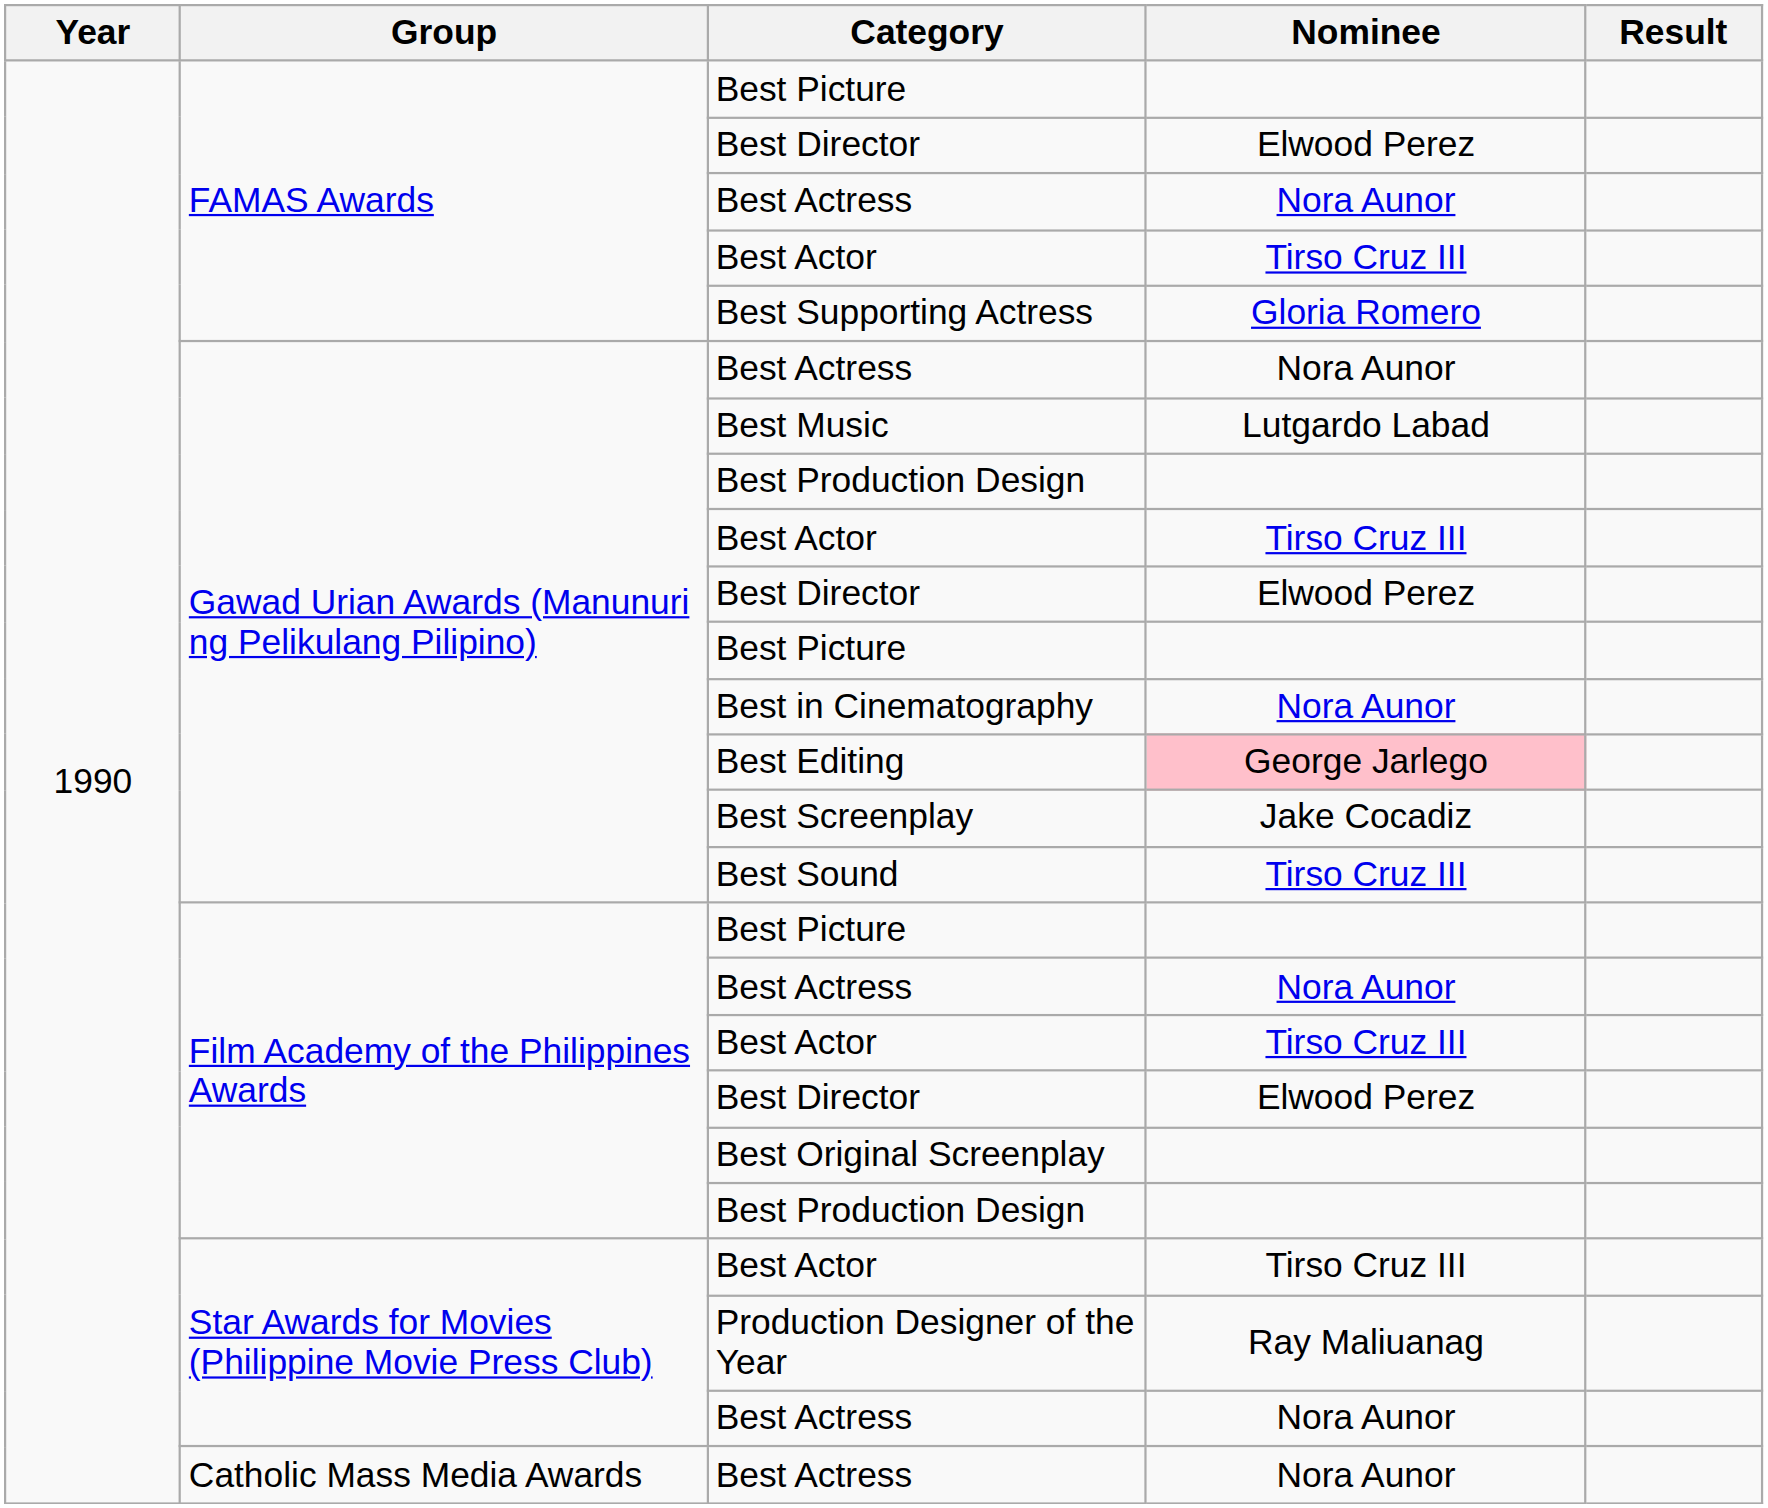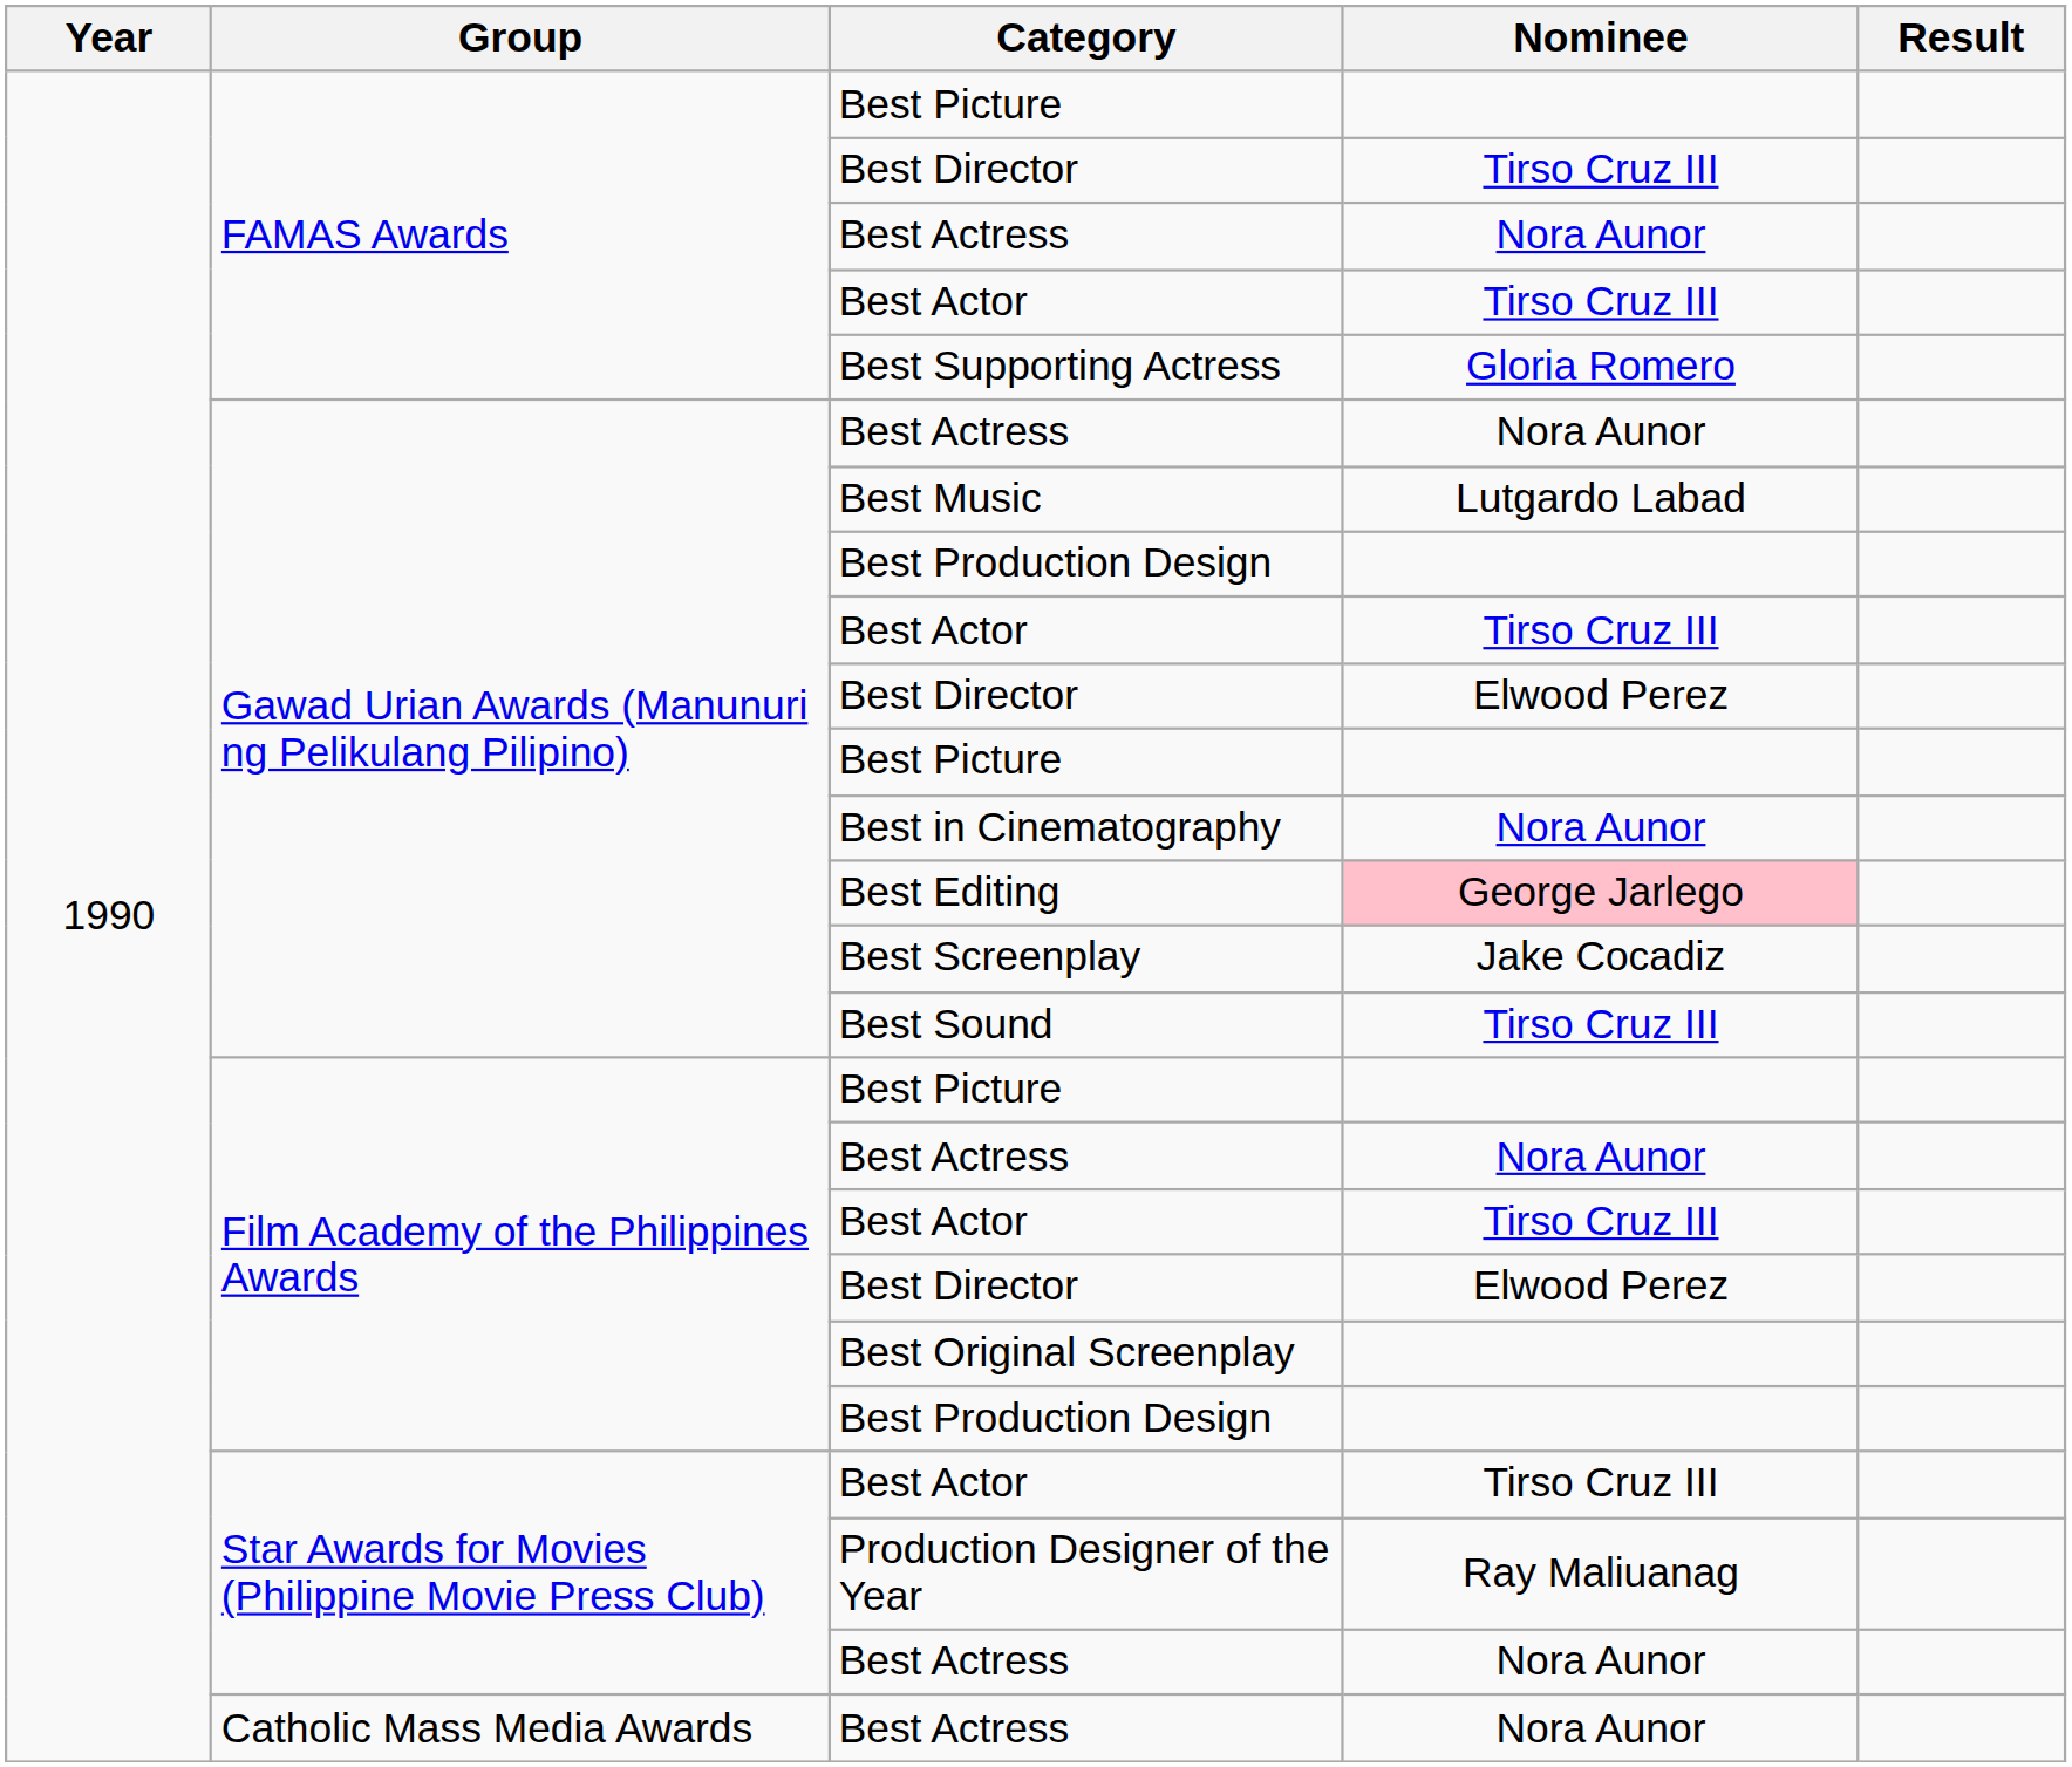 <table | width="90%" class="wikitable sortable">
 <tr>
 <th width="10%">Year</th>
 <th width="30%">Group</th>
 <th width="25%">Category</th>
 <th width="25%">Nominee</th>
 <th width="10%">Result</th>
 </tr>
 <tr>
 <td rowspan="25" align="center">1990</td>
 <td rowspan="5" align="left"><a href='#'>FAMAS Awards</a></td>
 <td align="left">Best Picture</td>
 <td align="center"></td>
 <td></td>
 </tr>
 <tr>
 <td align="left">Best Director</td>
-<td align="center">Elwood Perez</td>
+<td align="center"><a href='#'>Tirso Cruz III</a></td>
 <td></td>
 </tr>
 <tr>
 <td align="left">Best Actress</td>
 <td align="center"><a href='#'>Nora Aunor</a></td>
 <td></td>
 </tr>
 <tr>
 <td align="left">Best Actor</td>
 <td align="center"><a href='#'>Tirso Cruz III</a></td>
 <td></td>
 </tr>
 <tr>
 <td align="left">Best Supporting Actress</td>
 <td align="center"><a href='#'>Gloria Romero</a></td>
 <td></td>
 </tr>
 <tr>
 <td rowspan="10" align="left"><a href='#'>Gawad Urian Awards (Manunuri ng Pelikulang Pilipino)</a></td>
 <td align="left">Best Actress</td>
 <td align="center">Nora Aunor</td>
 <td></td>
 </tr>
 <tr>
 <td align="left">Best Music</td>
 <td align="center">Lutgardo Labad</td>
 <td></td>
 </tr>
 <tr>
 <td align="left">Best Production Design</td>
 <td align="center"></td>
 <td></td>
 </tr>
 <tr>
 <td align="left">Best Actor</td>
 <td align="center"><a href='#'>Tirso Cruz III</a></td>
 <td></td>
 </tr>
 <tr>
 <td align="left">Best Director</td>
 <td align="center">Elwood Perez</td>
 <td></td>
 </tr>
 <tr>
 <td align="left">Best Picture</td>
 <td align="center"></td>
 <td></td>
 </tr>
 <tr>
 <td align="left">Best in Cinematography</td>
 <td align="center"><a href='#'>Nora Aunor</a></td>
 <td></td>
 </tr>
 <tr>
 <td align="left">Best Editing</td>
 <td align="center" style="background: pink;">George Jarlego</td>
 <td></td>
 </tr>
 <tr>
 <td align="left">Best Screenplay</td>
 <td align="center">Jake Cocadiz</td>
 <td></td>
 </tr>
 <tr>
 <td align="left">Best Sound</td>
 <td align="center"><a href='#'>Tirso Cruz III</a></td>
 <td></td>
 </tr>
 <tr>
 <td rowspan="6" align="left"><a href='#'>Film Academy of the Philippines Awards</a></td>
 <td align="left">Best Picture</td>
 <td align="center"></td>
 <td></td>
 </tr>
 <tr>
 <td align="left">Best Actress</td>
 <td align="center"><a href='#'>Nora Aunor</a></td>
 <td></td>
 </tr>
 <tr>
 <td align="left">Best Actor</td>
 <td align="center"><a href='#'>Tirso Cruz III</a></td>
 <td></td>
 </tr>
 <tr>
 <td align="left">Best Director</td>
 <td align="center">Elwood Perez</td>
 <td></td>
 </tr>
 <tr>
 <td align="left">Best Original Screenplay</td>
 <td align="center"></td>
 <td></td>
 </tr>
 <tr>
 <td align="left">Best Production Design</td>
 <td align="center"></td>
 <td></td>
 </tr>
 <tr>
 <td rowspan="3" align="left"><a href='#'>Star Awards for Movies (Philippine Movie Press Club)</a></td>
 <td align="left">Best Actor</td>
 <td align="center">Tirso Cruz III</td>
 <td></td>
 </tr>
 <tr>
 <td align="left">Production Designer of the Year</td>
 <td align="center">Ray Maliuanag</td>
 <td></td>
 </tr>
 <tr>
 <td align="left">Best Actress</td>
 <td align="center">Nora Aunor</td>
 <td></td>
 </tr>
 <tr>
 <td align="left">Catholic Mass Media Awards</td>
 <td align="left">Best Actress</td>
 <td align="center">Nora Aunor</td>
 <td></td>
 </tr>
 </table>
